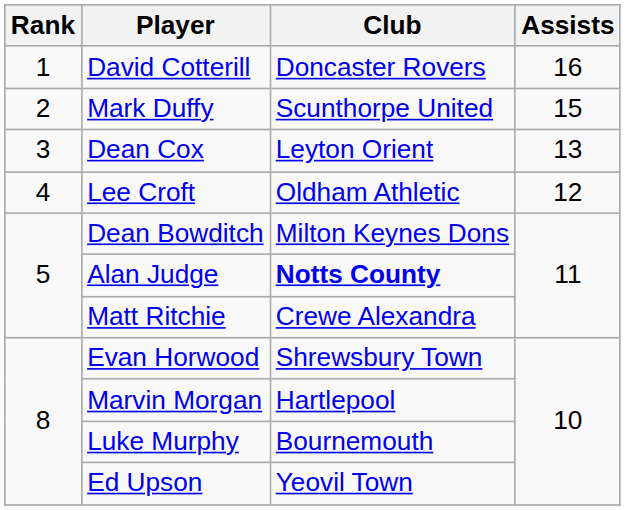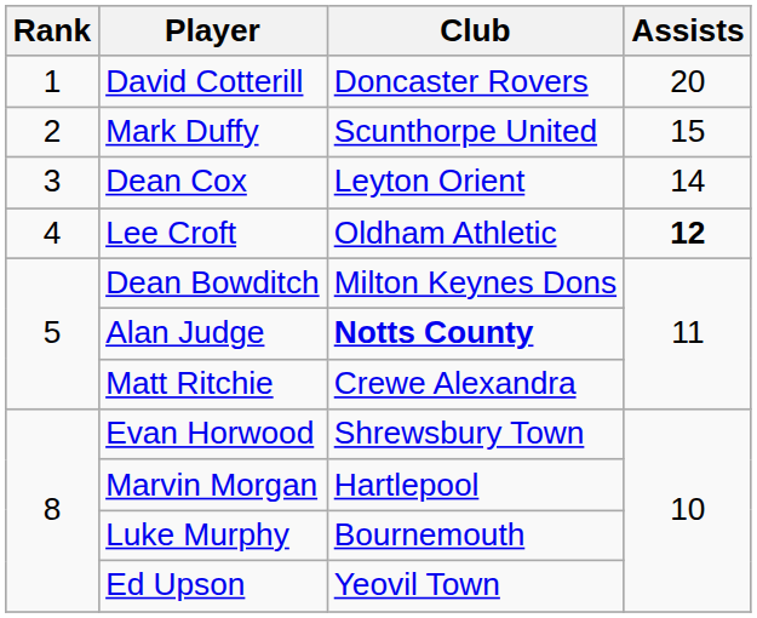 <table class="wikitable" style="text-align:center">
 <tr>
 <th>Rank</th>
 <th>Player</th>
 <th>Club</th>
 <th>Assists</th>
 </tr>
 <tr>
 <td>1</td>
 <td align="left"><a href='#'>David Cotterill</a></td>
 <td align="left"><a href='#'>Doncaster Rovers</a></td>
-<td>16</td>
+<td>20</td>
 </tr>
 <tr>
 <td>2</td>
 <td align="left"><a href='#'>Mark Duffy</a></td>
 <td align="left"><a href='#'>Scunthorpe United</a></td>
 <td>15</td>
 </tr>
 <tr>
 <td>3</td>
 <td align="left"><a href='#'>Dean Cox</a></td>
 <td align="left"><a href='#'>Leyton Orient</a></td>
-<td>13</td>
+<td>14</td>
 </tr>
 <tr>
 <td>4</td>
 <td align="left"><a href='#'>Lee Croft</a></td>
 <td align="left"><a href='#'>Oldham Athletic</a></td>
-<td>12</td>
+<td><strong>12</strong></td>
 </tr>
 <tr>
 <td rowspan=3>5</td>
 <td align="left"><a href='#'>Dean Bowditch</a></td>
 <td align="left"><a href='#'>Milton Keynes Dons</a></td>
 <td rowspan=3>11</td>
 </tr>
 <tr>
 <td align="left"><a href='#'>Alan Judge</a></td>
 <td align="left"><strong><a href='#'>Notts County</a></strong></td>
 </tr>
 <tr>
 <td align="left"><a href='#'>Matt Ritchie</a></td>
 <td align="left"><a href='#'>Crewe Alexandra</a></td>
 </tr>
 <tr>
 <td rowspan=4>8</td>
 <td align="left"><a href='#'>Evan Horwood</a></td>
 <td align="left"><a href='#'>Shrewsbury Town</a></td>
 <td rowspan=4>10</td>
 </tr>
 <tr>
 <td align="left"><a href='#'>Marvin Morgan</a></td>
 <td align="left"><a href='#'>Hartlepool</a></td>
 </tr>
 <tr>
 <td align="left"><a href='#'>Luke Murphy</a></td>
 <td align="left"><a href='#'>Bournemouth</a></td>
 </tr>
 <tr>
 <td align="left"><a href='#'>Ed Upson</a></td>
 <td align="left"><a href='#'>Yeovil Town</a></td>
 </tr>
 </table>
